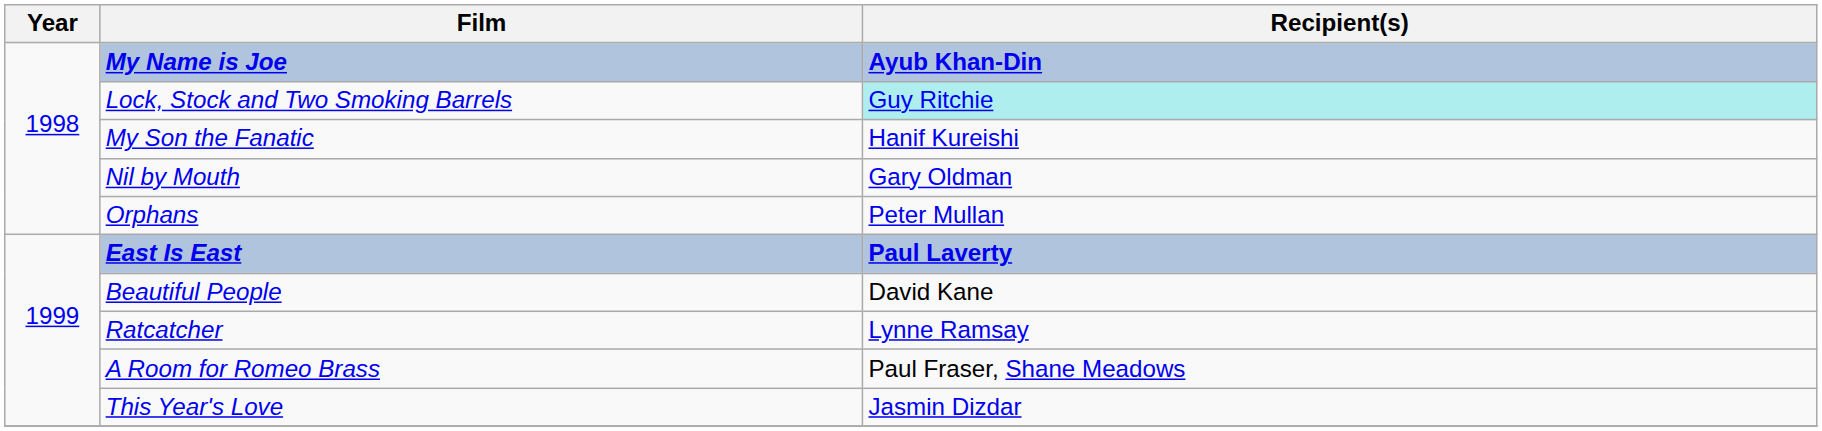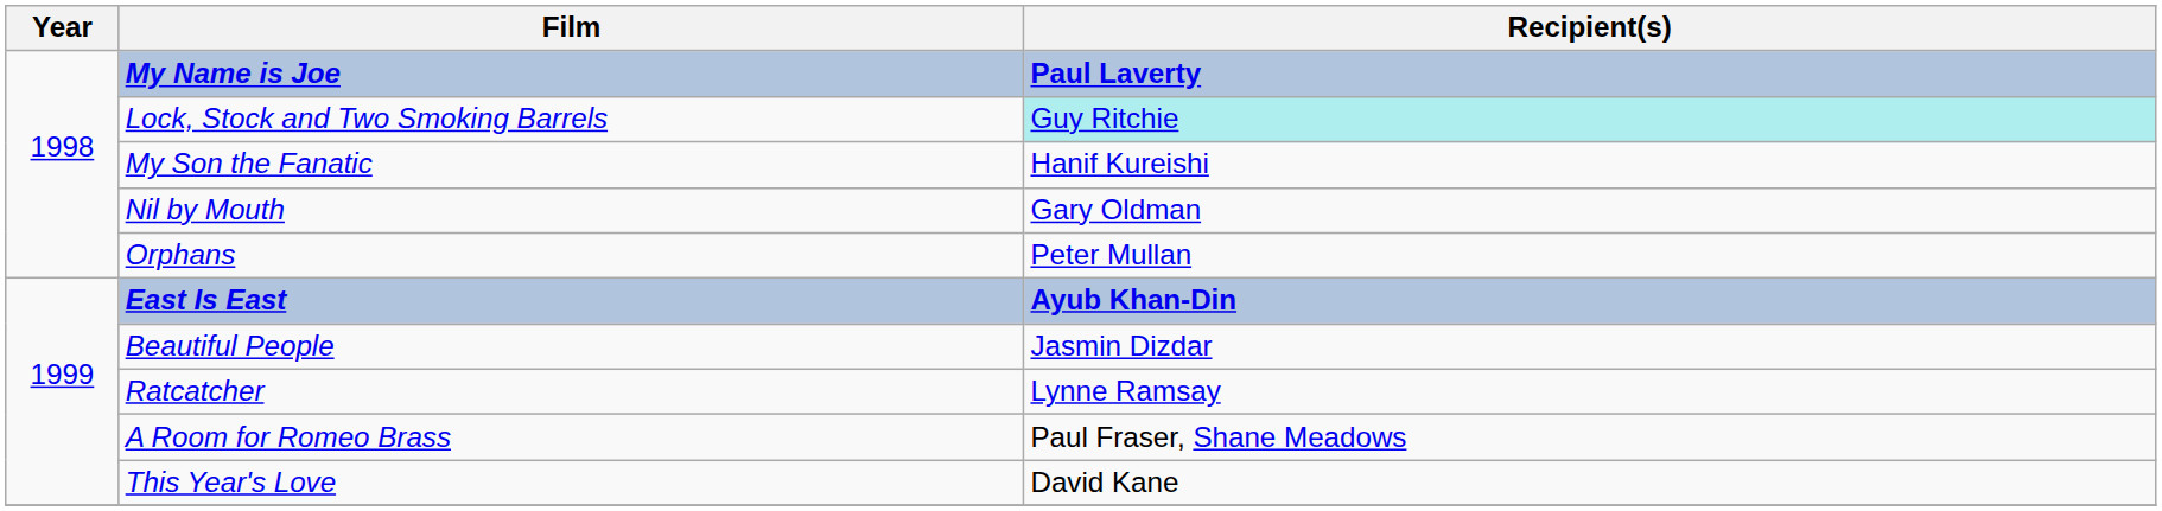 <table class="wikitable" width="95%" cellpadding="5">
 <tr>
 <th width="5%">Year</th>
 <th width="40%">Film</th>
 <th width="50%">Recipient(s)</th>
 </tr>
 <tr>
 <td rowspan="5" style="text-align:center;"><a href='#'>1998</a><br><br></td>
 <td style="background:#B0C4DE"><strong><em><a href='#'>My Name is Joe</a></em></strong></td>
-<td style="background:#B0C4DE"><strong><a href='#'>Ayub Khan-Din</a></strong></td>
+<td style="background:#B0C4DE"><strong><a href='#'>Paul Laverty</a></strong></td>
 </tr>
 <tr>
 <td><em><a href='#'>Lock, Stock and Two Smoking Barrels</a></em></td>
 <td style="background: paleturquoise;"><a href='#'>Guy Ritchie</a></td>
 </tr>
 <tr>
 <td><em><a href='#'>My Son the Fanatic</a></em></td>
 <td><a href='#'>Hanif Kureishi</a></td>
 </tr>
 <tr>
 <td><em><a href='#'>Nil by Mouth</a></em></td>
 <td><a href='#'>Gary Oldman</a></td>
 </tr>
 <tr>
 <td><em><a href='#'>Orphans</a></em></td>
 <td><a href='#'>Peter Mullan</a></td>
 </tr>
 <tr>
 <td rowspan="5" style="text-align:center;"><a href='#'>1999</a><br><br></td>
 <td style="background:#B0C4DE"><strong><em><a href='#'>East Is East</a></em></strong></td>
-<td style="background:#B0C4DE"><strong><a href='#'>Paul Laverty</a></strong></td>
+<td style="background:#B0C4DE"><strong><a href='#'>Ayub Khan-Din</a></strong></td>
 </tr>
 <tr>
 <td><em><a href='#'>Beautiful People</a></em></td>
-<td>David Kane</td>
+<td><a href='#'>Jasmin Dizdar</a></td>
 </tr>
 <tr>
 <td><em><a href='#'>Ratcatcher</a></em></td>
 <td><a href='#'>Lynne Ramsay</a></td>
 </tr>
 <tr>
 <td><em><a href='#'>A Room for Romeo Brass</a></em></td>
 <td>Paul Fraser, <a href='#'>Shane Meadows</a></td>
 </tr>
 <tr>
 <td><em><a href='#'>This Year's Love</a></em></td>
-<td><a href='#'>Jasmin Dizdar</a></td>
+<td>David Kane</td>
 </tr>
 <tr>
 </tr>
 </table>
